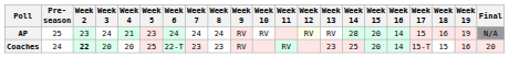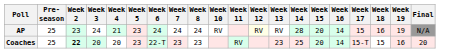 <table class="wikitable" style="white-space:nowrap;font-size:90%">
 <tr>
 <th>Poll</th>
 <th>Pre-<br>season</th>
 <th>Week<br>2</th>
 <th>Week<br>3</th>
 <th>Week<br>4</th>
 <th>Week<br>5</th>
 <th>Week<br>6</th>
 <th>Week<br>7</th>
 <th>Week<br>8</th>
-<th>Week<br>9</th>
 <th>Week<br>10</th>
 <th>Week<br>11</th>
 <th>Week<br>12</th>
 <th>Week<br>13</th>
 <th>Week<br>14</th>
 <th>Week<br>15</th>
 <th>Week<br>16</th>
 <th>Week<br>17</th>
 <th>Week<br>18</th>
 <th>Week<br>19</th>
 <th>Final</th>
 </tr>
 <tr style="text-align:center;">
 <th>AP</th>
 <td style="background:#FFF;">25</td>
 <td style="background:#D8FFEB;">23</td>
 <td style="background:#FFF;">24</td>
 <td style="background:#D8FFEB;">21</td>
 <td style="background:#FFE6E6;">23</td>
 <td style="background:#D8FFEB;">24</td>
 <td style="background:#FFF;">24</td>
 <td style="background:#FFF;">24</td>
-<td style="background:#FFE6E6;">RV</td>
 <td style="background:#FFF;">RV</td>
 <td style="background:#FFE6E6;"></td>
 <td style="background:#FFFFE6;">RV</td>
 <td style="background:#FFF;">RV</td>
 <td style="background:#D8FFEB;">28</td>
 <td style="background:#D8FFEB;">20</td>
 <td style="background:#D8FFEB;">14</td>
 <td style="background:#FFE6E6;">15</td>
 <td style="background:#FFE6E6;">16</td>
 <td style="background:#FFE6E6;">19</td>
 <td style="background:#999;">N/A</td>
 </tr>
 <tr style="text-align:center;">
 <th>Coaches</th>
-<td style="background:#FFF;">24</td>
+<td style="background:#FFF;">25</td>
 <td style="background:#D8FFEB;"><strong>22</strong></td>
 <td style="background:#D8FFEB;">20</td>
 <td style="background:#FFF;">20</td>
-<td style="background:#FFE6E6;">25</td>
+<td style="background:#FFE6E6;">23</td>
 <td style="background:#D8FFEB;">22-T</td>
 <td style="background:#FFE6E6;">23</td>
 <td style="background:#FFF;">23</td>
-<td style="background:#FFE6E6;">RV</td>
 <td style="background:#FFE6E6;"></td>
 <td style="background:#D8FFEB;">RV</td>
 <td style="background:#FFE6E6;"></td>
 <td style="background:#FFE6E6;">23</td>
 <td style="background:#FFE6E6;">25</td>
 <td style="background:#D8FFEB;">20</td>
 <td style="background:#D8FFEB;">14</td>
 <td style="background:#FFE6E6;">15-T</td>
 <td style="background:#FFF;">15</td>
 <td style="background:#FFE6E6;">16</td>
 <td style="background:#FFE6E6;">20</td>
 </tr>
 </table>
